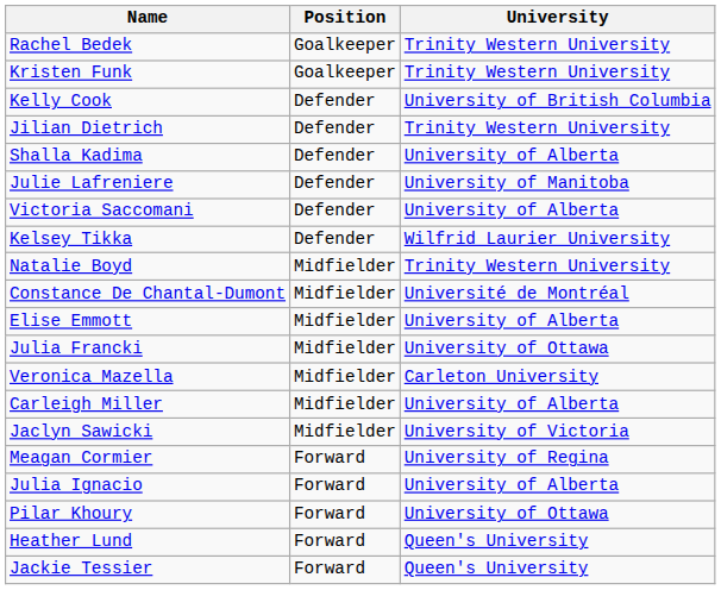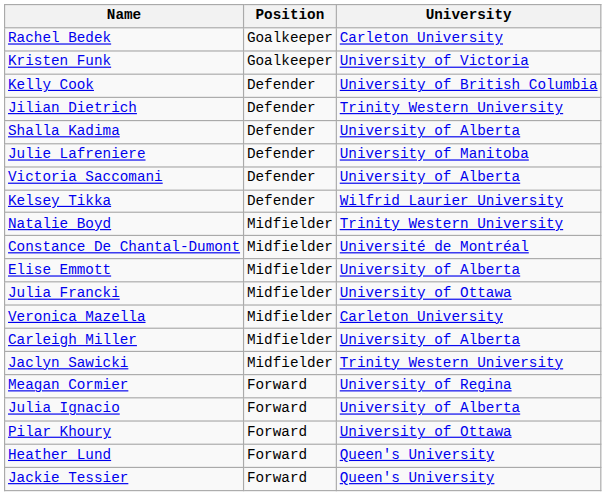 <table class="wikitable sortable" style="font-size:95%;">
 <tr>
 <th>Name</th>
 <th>Position</th>
 <th>University</th>
 </tr>
 <tr>
 <td><a href='#'>Rachel Bedek</a></td>
 <td>Goalkeeper</td>
-<td><a href='#'>Trinity Western University</a></td>
+<td><a href='#'>Carleton University</a></td>
 </tr>
 <tr>
 <td><a href='#'>Kristen Funk</a></td>
 <td>Goalkeeper</td>
-<td><a href='#'>Trinity Western University</a></td>
+<td><a href='#'>University of Victoria</a></td>
 </tr>
 <tr>
 <td><a href='#'>Kelly Cook</a></td>
 <td>Defender</td>
 <td><a href='#'>University of British Columbia</a></td>
 </tr>
 <tr>
 <td><a href='#'>Jilian Dietrich</a></td>
 <td>Defender</td>
 <td><a href='#'>Trinity Western University</a></td>
 </tr>
 <tr>
 <td><a href='#'>Shalla Kadima</a></td>
 <td>Defender</td>
 <td><a href='#'>University of Alberta</a></td>
 </tr>
 <tr>
 <td><a href='#'>Julie Lafreniere</a></td>
 <td>Defender</td>
 <td><a href='#'>University of Manitoba</a></td>
 </tr>
 <tr>
 <td><a href='#'>Victoria Saccomani</a></td>
 <td>Defender</td>
 <td><a href='#'>University of Alberta</a></td>
 </tr>
 <tr>
 <td><a href='#'>Kelsey Tikka</a></td>
 <td>Defender</td>
 <td><a href='#'>Wilfrid Laurier University</a></td>
 </tr>
 <tr>
 <td><a href='#'>Natalie Boyd</a></td>
 <td>Midfielder</td>
 <td><a href='#'>Trinity Western University</a></td>
 </tr>
 <tr>
 <td><a href='#'>Constance De Chantal-Dumont</a></td>
 <td>Midfielder</td>
 <td><a href='#'>Université de Montréal</a></td>
 </tr>
 <tr>
 <td><a href='#'>Elise Emmott</a></td>
 <td>Midfielder</td>
 <td><a href='#'>University of Alberta</a></td>
 </tr>
 <tr>
 <td><a href='#'>Julia Francki</a></td>
 <td>Midfielder</td>
 <td><a href='#'>University of Ottawa</a></td>
 </tr>
 <tr>
 <td><a href='#'>Veronica Mazella</a></td>
 <td>Midfielder</td>
 <td><a href='#'>Carleton University</a></td>
 </tr>
 <tr>
 <td><a href='#'>Carleigh Miller</a></td>
 <td>Midfielder</td>
 <td><a href='#'>University of Alberta</a></td>
 </tr>
 <tr>
 <td><a href='#'>Jaclyn Sawicki</a></td>
 <td>Midfielder</td>
-<td><a href='#'>University of Victoria</a></td>
+<td><a href='#'>Trinity Western University</a></td>
 </tr>
 <tr>
 <td><a href='#'>Meagan Cormier</a></td>
 <td>Forward</td>
 <td><a href='#'>University of Regina</a></td>
 </tr>
 <tr>
 <td><a href='#'>Julia Ignacio</a></td>
 <td>Forward</td>
 <td><a href='#'>University of Alberta</a></td>
 </tr>
 <tr>
 <td><a href='#'>Pilar Khoury</a></td>
 <td>Forward</td>
 <td><a href='#'>University of Ottawa</a></td>
 </tr>
 <tr>
 <td><a href='#'>Heather Lund</a></td>
 <td>Forward</td>
 <td><a href='#'>Queen's University</a></td>
 </tr>
 <tr>
 <td><a href='#'>Jackie Tessier</a></td>
 <td>Forward</td>
 <td><a href='#'>Queen's University</a></td>
 </tr>
 </table>
